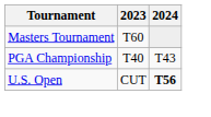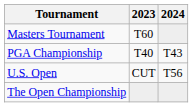 <table class="wikitable" style="font-size:95%;text-align:center;">
 <tr>
 <th>Tournament</th>
 <th>2023</th>
 <th>2024</th>
 </tr>
 <tr>
 <td align=left><a href='#'>Masters Tournament</a></td>
 <td>T60</td>
 <td style="background:#eeeeee;"></td>
 </tr>
 <tr>
 <td align=left><a href='#'>PGA Championship</a></td>
 <td>T40</td>
 <td>T43</td>
 </tr>
 <tr>
 <td align=left><a href='#'>U.S. Open</a></td>
 <td>CUT</td>
-<td><strong>T56</strong></td>
+<td>T56</td>
+</tr>
+<tr>
+<td align=left><a href='#'>The Open Championship</a></td>
+<td style="background:#eeeeee;"></td>
+<td style="background:#eeeeee;"></td>
 </tr>
 </table>
